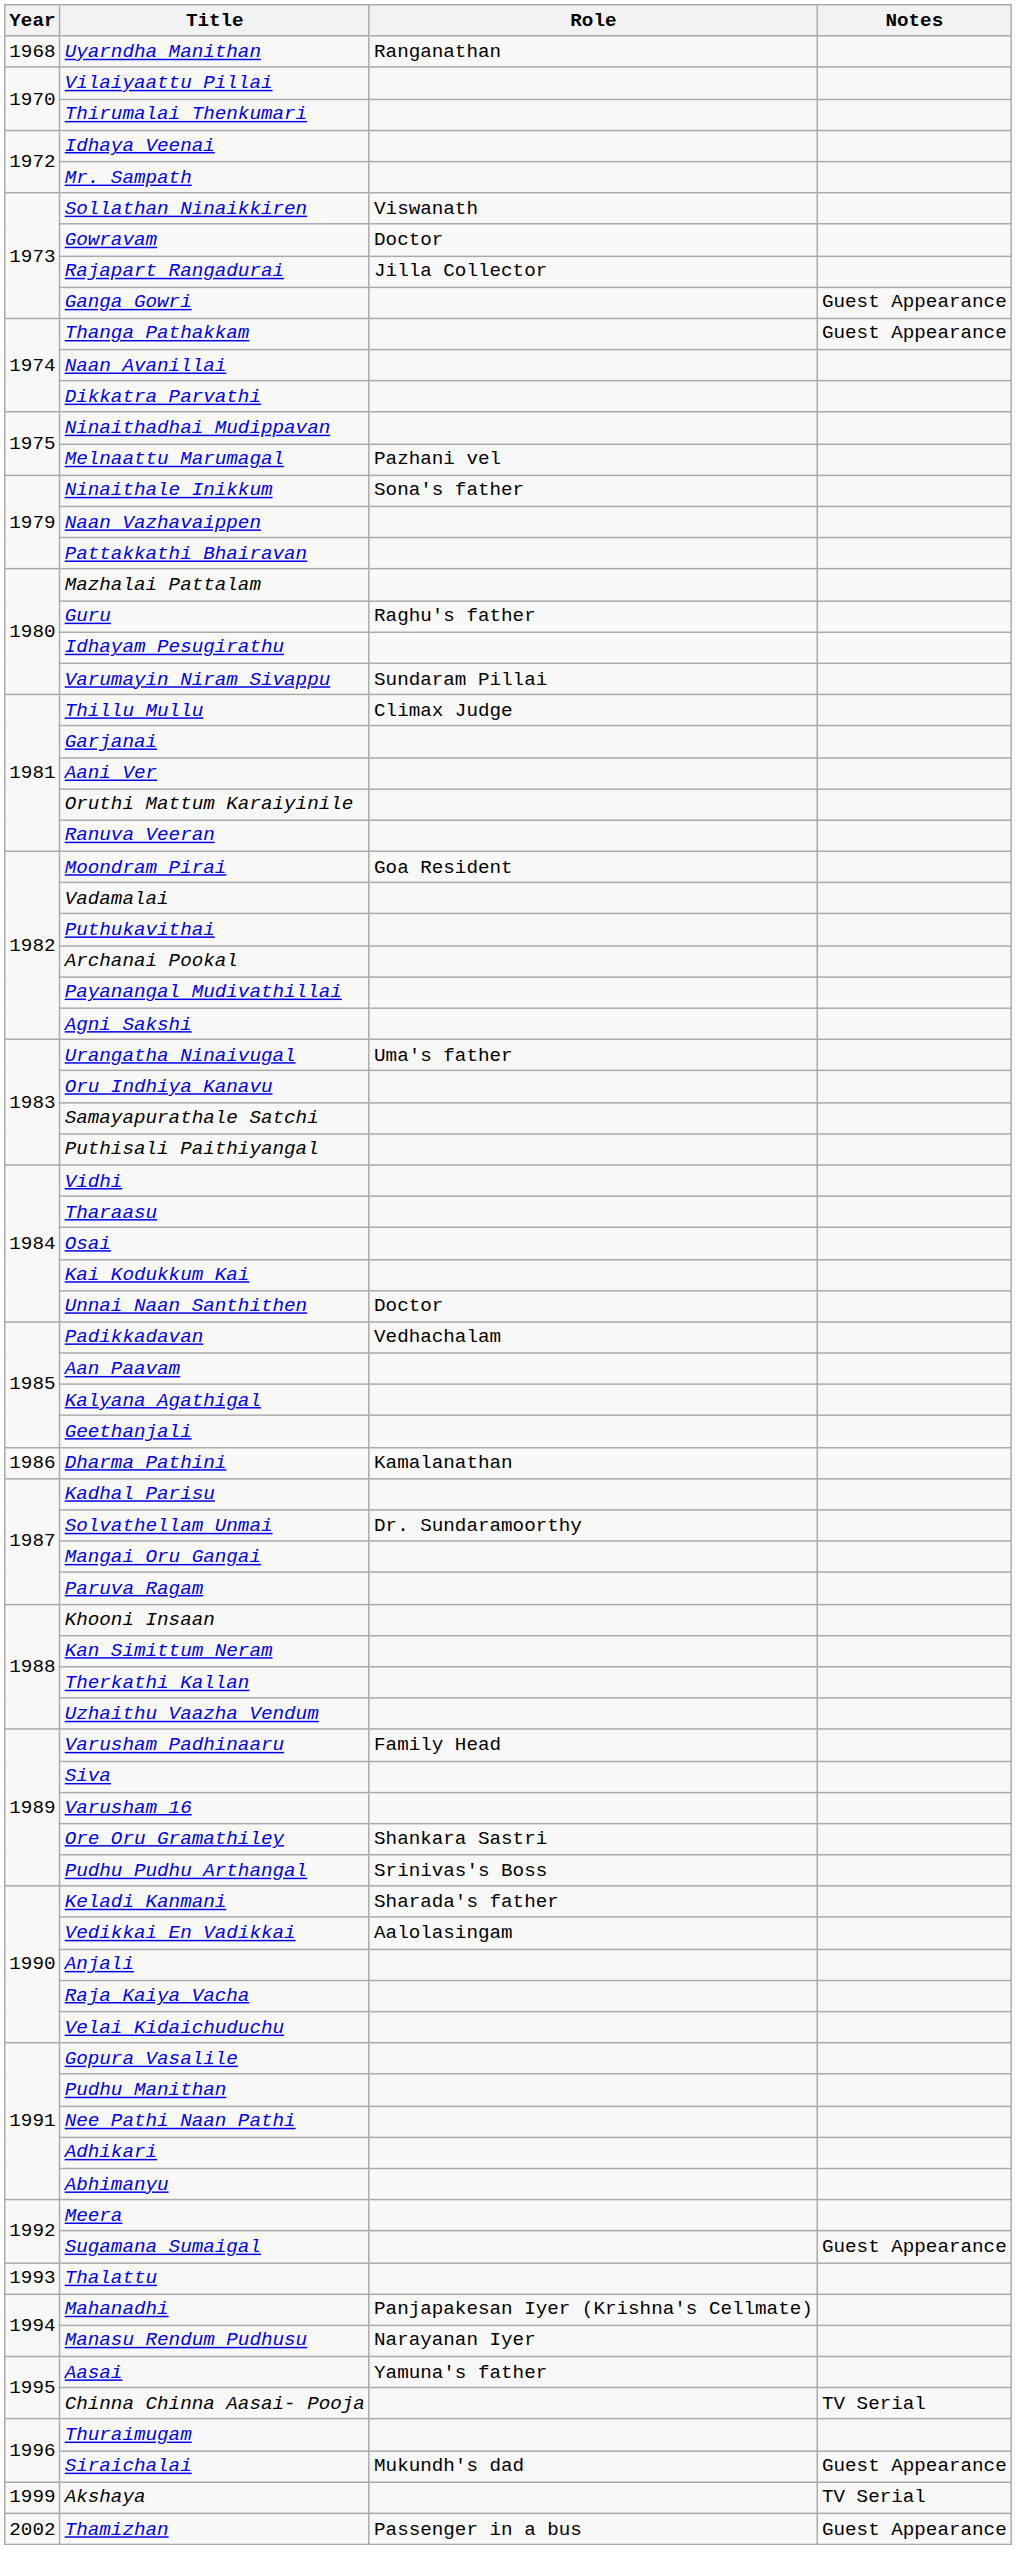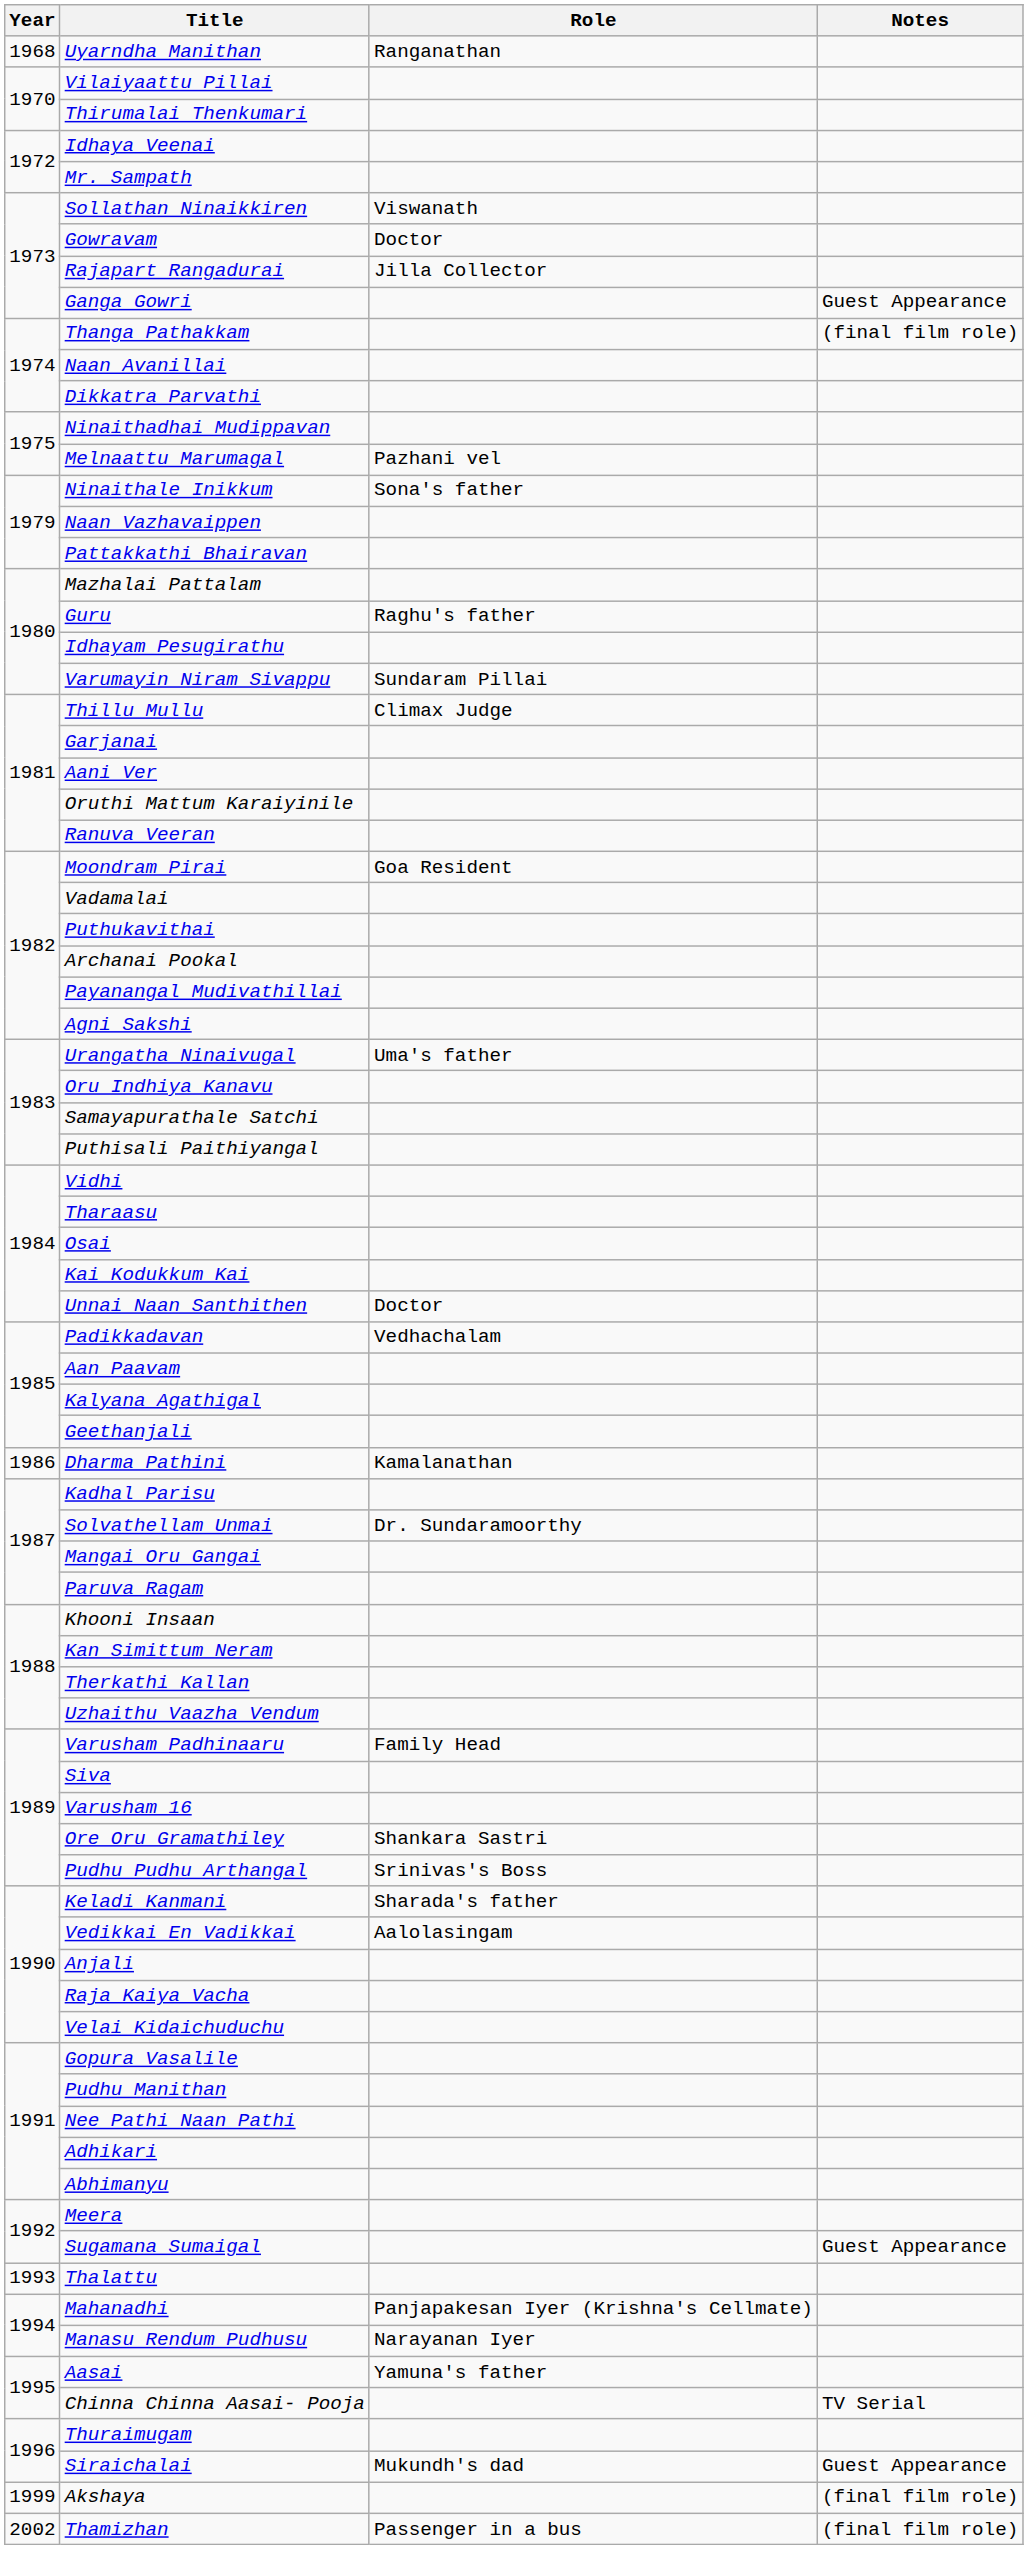 <table class="wikitable sortable">
 <tr>
 <th>Year</th>
 <th>Title</th>
 <th>Role</th>
 <th>Notes</th>
 </tr>
 <tr>
 <td>1968</td>
 <td><em><a href='#'>Uyarndha Manithan</a></em></td>
 <td>Ranganathan</td>
 <td></td>
 </tr>
 <tr>
 <td rowspan="2">1970</td>
 <td><em><a href='#'>Vilaiyaattu Pillai</a></em></td>
 <td></td>
 <td></td>
 </tr>
 <tr>
 <td><em><a href='#'>Thirumalai Thenkumari</a></em></td>
 <td></td>
 <td></td>
 </tr>
 <tr>
 <td rowspan="2">1972</td>
 <td><em><a href='#'>Idhaya Veenai</a></em></td>
 <td></td>
 <td></td>
 </tr>
 <tr>
 <td><em><a href='#'>Mr. Sampath</a></em></td>
 <td></td>
 <td></td>
 </tr>
 <tr>
 <td rowspan="4">1973</td>
 <td><em><a href='#'>Sollathan Ninaikkiren</a></em></td>
 <td>Viswanath</td>
 <td></td>
 </tr>
 <tr>
 <td><em><a href='#'>Gowravam</a></em></td>
 <td>Doctor</td>
 <td></td>
 </tr>
 <tr>
 <td><em><a href='#'>Rajapart Rangadurai</a></em></td>
 <td>Jilla Collector</td>
 <td></td>
 </tr>
 <tr>
 <td><em><a href='#'>Ganga Gowri</a></em></td>
 <td></td>
 <td>Guest Appearance</td>
 </tr>
 <tr>
 <td rowspan="3">1974</td>
 <td><em><a href='#'>Thanga Pathakkam</a></em></td>
 <td></td>
-<td>Guest Appearance</td>
+<td>(final film role)</td>
 </tr>
 <tr>
 <td><em><a href='#'>Naan Avanillai</a></em></td>
 <td></td>
 <td></td>
 </tr>
 <tr>
 <td><em><a href='#'>Dikkatra Parvathi</a></em></td>
 <td></td>
 <td></td>
 </tr>
 <tr>
 <td rowspan="2">1975</td>
 <td><em><a href='#'>Ninaithadhai Mudippavan</a></em></td>
 <td></td>
 <td></td>
 </tr>
 <tr>
 <td><em><a href='#'>Melnaattu Marumagal</a></em></td>
 <td>Pazhani vel</td>
 <td></td>
 </tr>
 <tr>
 <td rowspan="3">1979</td>
 <td><em><a href='#'>Ninaithale Inikkum</a></em></td>
 <td>Sona's father</td>
 <td></td>
 </tr>
 <tr>
 <td><em><a href='#'>Naan Vazhavaippen</a></em></td>
 <td></td>
 <td></td>
 </tr>
 <tr>
 <td><em><a href='#'>Pattakkathi Bhairavan</a></em></td>
 <td></td>
 <td></td>
 </tr>
 <tr>
 <td rowspan="4">1980</td>
 <td><em>Mazhalai Pattalam</em></td>
 <td></td>
 <td></td>
 </tr>
 <tr>
 <td><em><a href='#'>Guru</a></em></td>
 <td>Raghu's father</td>
 <td></td>
 </tr>
 <tr>
 <td><em><a href='#'>Idhayam Pesugirathu</a></em></td>
 <td></td>
 <td></td>
 </tr>
 <tr>
 <td><em><a href='#'>Varumayin Niram Sivappu</a></em></td>
 <td>Sundaram Pillai</td>
 <td></td>
 </tr>
 <tr>
 <td rowspan="5">1981</td>
 <td><em><a href='#'>Thillu Mullu</a></em></td>
 <td>Climax Judge</td>
 <td></td>
 </tr>
 <tr>
 <td><em><a href='#'>Garjanai</a></em></td>
 <td></td>
 <td></td>
 </tr>
 <tr>
 <td><em><a href='#'>Aani Ver</a></em></td>
 <td></td>
 <td></td>
 </tr>
 <tr>
 <td><em>Oruthi Mattum Karaiyinile</em></td>
 <td></td>
 <td></td>
 </tr>
 <tr>
 <td><em><a href='#'>Ranuva Veeran</a></em></td>
 <td></td>
 <td></td>
 </tr>
 <tr>
 <td rowspan="6">1982</td>
 <td><em><a href='#'>Moondram Pirai</a></em></td>
 <td>Goa Resident</td>
 <td></td>
 </tr>
 <tr>
 <td><em>Vadamalai</em></td>
 <td></td>
 <td></td>
 </tr>
 <tr>
 <td><em><a href='#'>Puthukavithai</a></em></td>
 <td></td>
 <td></td>
 </tr>
 <tr>
 <td><em>Archanai Pookal</em></td>
 <td></td>
 <td></td>
 </tr>
 <tr>
 <td><em><a href='#'>Payanangal Mudivathillai</a></em></td>
 <td></td>
 <td></td>
 </tr>
 <tr>
 <td><em><a href='#'>Agni Sakshi</a></em></td>
 <td></td>
 <td></td>
 </tr>
 <tr>
 <td rowspan="4">1983</td>
 <td><em><a href='#'>Urangatha Ninaivugal</a></em></td>
 <td>Uma's father</td>
 <td></td>
 </tr>
 <tr>
 <td><em><a href='#'>Oru Indhiya Kanavu</a></em></td>
 <td></td>
 <td></td>
 </tr>
 <tr>
 <td><em>Samayapurathale Satchi</em></td>
 <td></td>
 <td></td>
 </tr>
 <tr>
 <td><em>Puthisali Paithiyangal</em></td>
 <td></td>
 <td></td>
 </tr>
 <tr>
 <td rowspan="5">1984</td>
 <td><em><a href='#'>Vidhi</a></em></td>
 <td></td>
 <td></td>
 </tr>
 <tr>
 <td><em><a href='#'>Tharaasu</a></em></td>
 <td></td>
 <td></td>
 </tr>
 <tr>
 <td><em><a href='#'>Osai</a></em></td>
 <td></td>
 <td></td>
 </tr>
 <tr>
 <td><em><a href='#'>Kai Kodukkum Kai</a></em></td>
 <td></td>
 <td></td>
 </tr>
 <tr>
 <td><em><a href='#'>Unnai Naan Santhithen</a></em></td>
 <td>Doctor</td>
 <td></td>
 </tr>
 <tr>
 <td rowspan="4">1985</td>
 <td><em><a href='#'>Padikkadavan</a></em></td>
 <td>Vedhachalam</td>
 <td></td>
 </tr>
 <tr>
 <td><em><a href='#'>Aan Paavam</a></em></td>
 <td></td>
 <td></td>
 </tr>
 <tr>
 <td><em><a href='#'>Kalyana Agathigal</a></em></td>
 <td></td>
 <td></td>
 </tr>
 <tr>
 <td><em><a href='#'>Geethanjali</a></em></td>
 <td></td>
 <td></td>
 </tr>
 <tr>
 <td>1986</td>
 <td><em><a href='#'>Dharma Pathini</a></em></td>
 <td>Kamalanathan</td>
 <td></td>
 </tr>
 <tr>
 <td rowspan="4">1987</td>
 <td><em><a href='#'>Kadhal Parisu</a></em></td>
 <td></td>
 <td></td>
 </tr>
 <tr>
 <td><em><a href='#'>Solvathellam Unmai</a></em></td>
 <td>Dr. Sundaramoorthy</td>
 <td></td>
 </tr>
 <tr>
 <td><em><a href='#'>Mangai Oru Gangai</a></em></td>
 <td></td>
 <td></td>
 </tr>
 <tr>
 <td><em><a href='#'>Paruva Ragam</a></em></td>
 <td></td>
 <td></td>
 </tr>
 <tr>
 <td rowspan="4">1988</td>
 <td><em>Khooni Insaan</em></td>
 <td></td>
 <td></td>
 </tr>
 <tr>
 <td><em><a href='#'>Kan Simittum Neram</a></em></td>
 <td></td>
 <td></td>
 </tr>
 <tr>
 <td><em><a href='#'>Therkathi Kallan</a></em></td>
 <td></td>
 <td></td>
 </tr>
 <tr>
 <td><em><a href='#'>Uzhaithu Vaazha Vendum</a></em></td>
 <td></td>
 <td></td>
 </tr>
 <tr>
 <td rowspan="5">1989</td>
 <td><em><a href='#'>Varusham Padhinaaru</a></em></td>
 <td>Family Head</td>
 <td></td>
 </tr>
 <tr>
 <td><em><a href='#'>Siva</a></em></td>
 <td></td>
 <td></td>
 </tr>
 <tr>
 <td><em><a href='#'>Varusham 16</a></em></td>
 <td></td>
 <td></td>
 </tr>
 <tr>
 <td><em><a href='#'>Ore Oru Gramathiley</a></em></td>
 <td>Shankara Sastri</td>
 <td></td>
 </tr>
 <tr>
 <td><em><a href='#'>Pudhu Pudhu Arthangal</a></em></td>
 <td>Srinivas's Boss</td>
 <td></td>
 </tr>
 <tr>
 <td rowspan="5">1990</td>
 <td><em><a href='#'>Keladi Kanmani</a></em></td>
 <td>Sharada's father</td>
 <td></td>
 </tr>
 <tr>
 <td><em><a href='#'>Vedikkai En Vadikkai</a></em></td>
 <td>Aalolasingam</td>
 <td></td>
 </tr>
 <tr>
 <td><em><a href='#'>Anjali</a></em></td>
 <td></td>
 <td></td>
 </tr>
 <tr>
 <td><em><a href='#'>Raja Kaiya Vacha</a></em></td>
 <td></td>
 <td></td>
 </tr>
 <tr>
 <td><em><a href='#'>Velai Kidaichuduchu</a></em></td>
 <td></td>
 <td></td>
 </tr>
 <tr>
 <td rowspan="5">1991</td>
 <td><em><a href='#'>Gopura Vasalile</a></em></td>
 <td></td>
 <td></td>
 </tr>
 <tr>
 <td><em><a href='#'>Pudhu Manithan</a></em></td>
 <td></td>
 <td></td>
 </tr>
 <tr>
 <td><em><a href='#'>Nee Pathi Naan Pathi</a></em></td>
 <td></td>
 <td></td>
 </tr>
 <tr>
 <td><em><a href='#'>Adhikari</a></em></td>
 <td></td>
 <td></td>
 </tr>
 <tr>
 <td><em><a href='#'>Abhimanyu</a></em></td>
 <td></td>
 <td></td>
 </tr>
 <tr>
 <td rowspan="2">1992</td>
 <td><em><a href='#'>Meera</a></em></td>
 <td></td>
 <td></td>
 </tr>
 <tr>
 <td><em><a href='#'>Sugamana Sumaigal</a></em></td>
 <td></td>
 <td>Guest Appearance</td>
 </tr>
 <tr>
 <td>1993</td>
 <td><em><a href='#'>Thalattu</a></em></td>
 <td></td>
 <td></td>
 </tr>
 <tr>
 <td rowspan="2">1994</td>
 <td><em><a href='#'>Mahanadhi</a></em></td>
 <td>Panjapakesan Iyer (Krishna's Cellmate)</td>
 <td></td>
 </tr>
 <tr>
 <td><em><a href='#'>Manasu Rendum Pudhusu</a></em></td>
 <td>Narayanan Iyer</td>
 <td></td>
 </tr>
 <tr>
 <td rowspan="2">1995</td>
 <td><em><a href='#'>Aasai</a></em></td>
 <td>Yamuna's father</td>
 <td></td>
 </tr>
 <tr>
 <td><em>Chinna Chinna Aasai- Pooja</em></td>
 <td></td>
 <td>TV Serial</td>
 </tr>
 <tr>
 <td rowspan="2">1996</td>
 <td><em><a href='#'>Thuraimugam</a></em></td>
 <td></td>
 <td></td>
 </tr>
 <tr>
 <td><em><a href='#'>Siraichalai</a></em></td>
 <td>Mukundh's dad</td>
 <td>Guest Appearance</td>
 </tr>
 <tr>
 <td>1999</td>
 <td><em>Akshaya</em></td>
 <td></td>
-<td>TV Serial</td>
+<td>(final film role)</td>
 </tr>
 <tr>
 <td>2002</td>
 <td><em><a href='#'>Thamizhan</a></em></td>
 <td>Passenger in a bus</td>
-<td>Guest Appearance</td>
+<td>(final film role)</td>
 </tr>
 </table>
